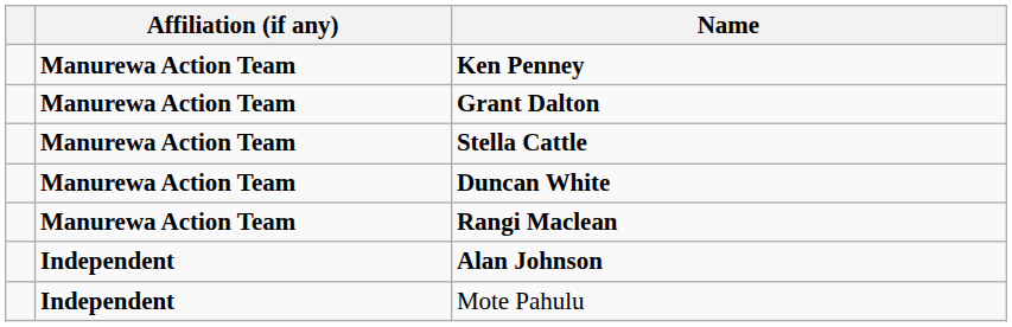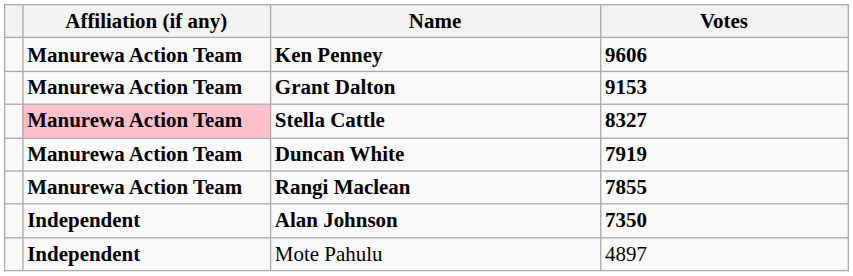 <table class="wikitable" style="width:51%;">
 <tr>
 <th style="width:1%;"></th>
 <th style="width:15%;">Affiliation (if any)</th>
 <th style="width:20%;">Name</th>
+<th style="width:15%;">Votes</th>
 </tr>
 <tr>
 <td bgcolor=></td>
 <td><strong>Manurewa Action Team</strong></td>
 <td><strong>Ken Penney</strong></td>
+<td><strong>9606</strong></td>
 </tr>
 <tr>
 <td bgcolor=></td>
 <td><strong>Manurewa Action Team</strong></td>
 <td><strong>Grant Dalton</strong></td>
+<td><strong>9153</strong></td>
 </tr>
 <tr>
 <td bgcolor=></td>
-<td><strong>Manurewa Action Team</strong></td>
+<td style="background: pink;"><strong>Manurewa Action Team</strong></td>
 <td><strong>Stella Cattle</strong></td>
+<td><strong>8327</strong></td>
 </tr>
 <tr>
 <td bgcolor=></td>
 <td><strong>Manurewa Action Team</strong></td>
 <td><strong>Duncan White</strong></td>
+<td><strong>7919</strong></td>
 </tr>
 <tr>
 <td bgcolor=></td>
 <td><strong>Manurewa Action Team</strong></td>
 <td><strong>Rangi Maclean</strong></td>
+<td><strong>7855</strong></td>
 </tr>
 <tr>
 <td bgcolor=></td>
 <td><strong>Independent</strong></td>
 <td><strong>Alan Johnson</strong></td>
+<td><strong>7350</strong></td>
 </tr>
 <tr>
 <td bgcolor=></td>
 <td><strong>Independent</strong></td>
 <td>Mote Pahulu</td>
+<td>4897</td>
 </tr>
 </table>
